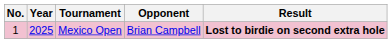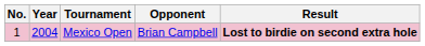 <table class="wikitable" style="font-size:95%;">
 <tr>
 <th>No.</th>
 <th>Year</th>
 <th>Tournament</th>
 <th>Opponent</th>
 <th>Result</th>
 </tr>
 <tr style="background:#F2C1D1;">
 <td align=center>1</td>
-<td><a href='#'>2025</a></td>
+<td><a href='#'>2004</a></td>
 <td><a href='#'>Mexico Open</a></td>
 <td> <a href='#'>Brian Campbell</a></td>
 <td><strong>Lost to birdie on second extra hole</strong></td>
 </tr>
 </table>
